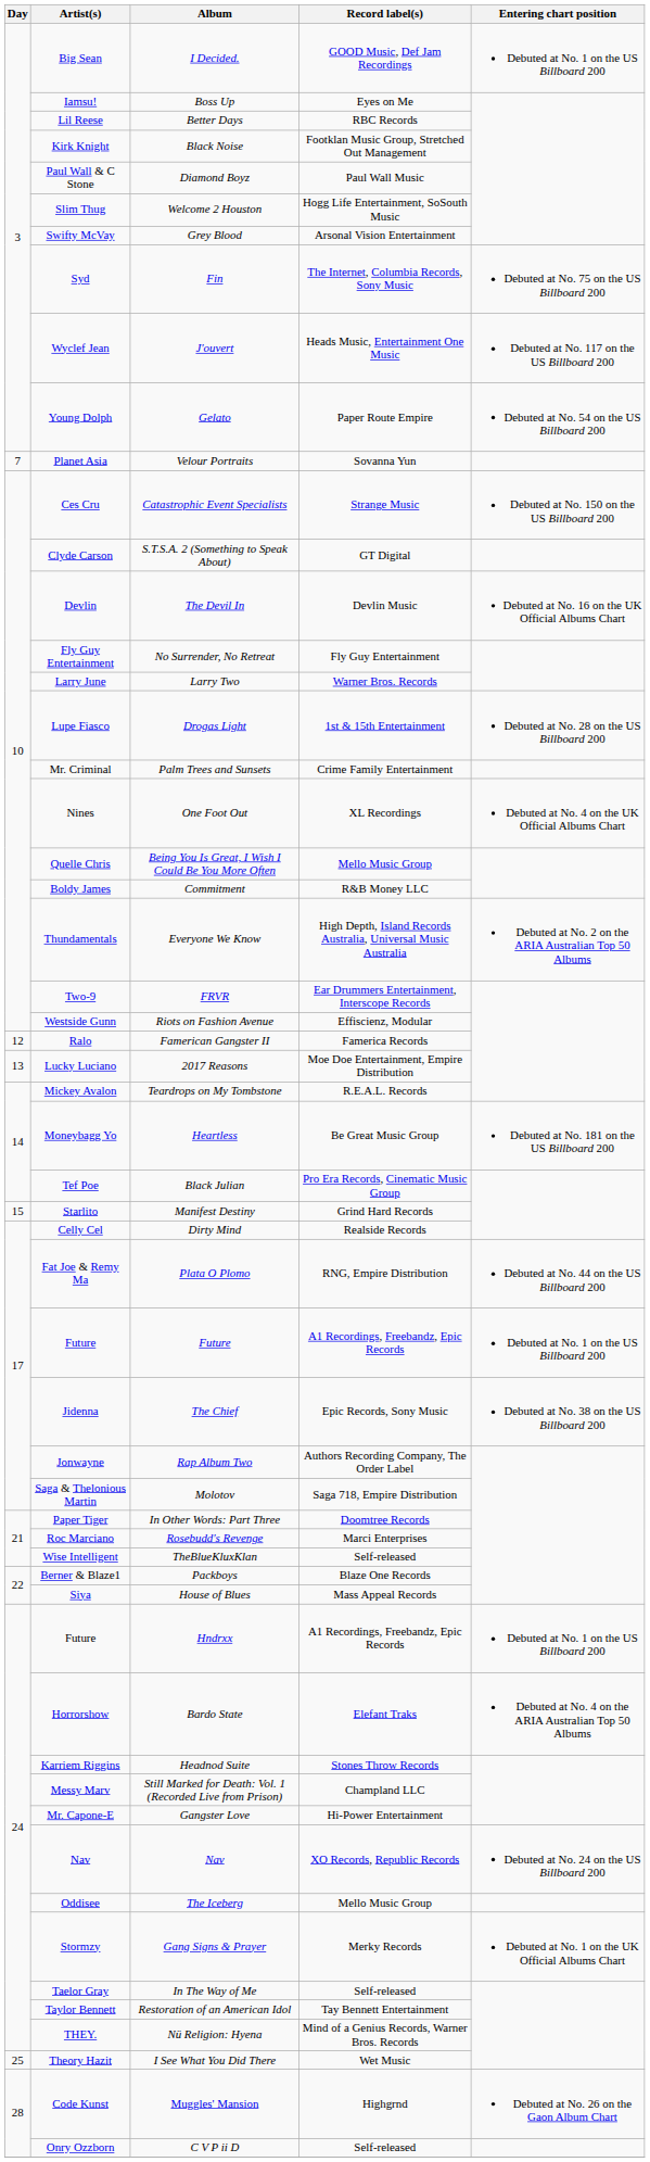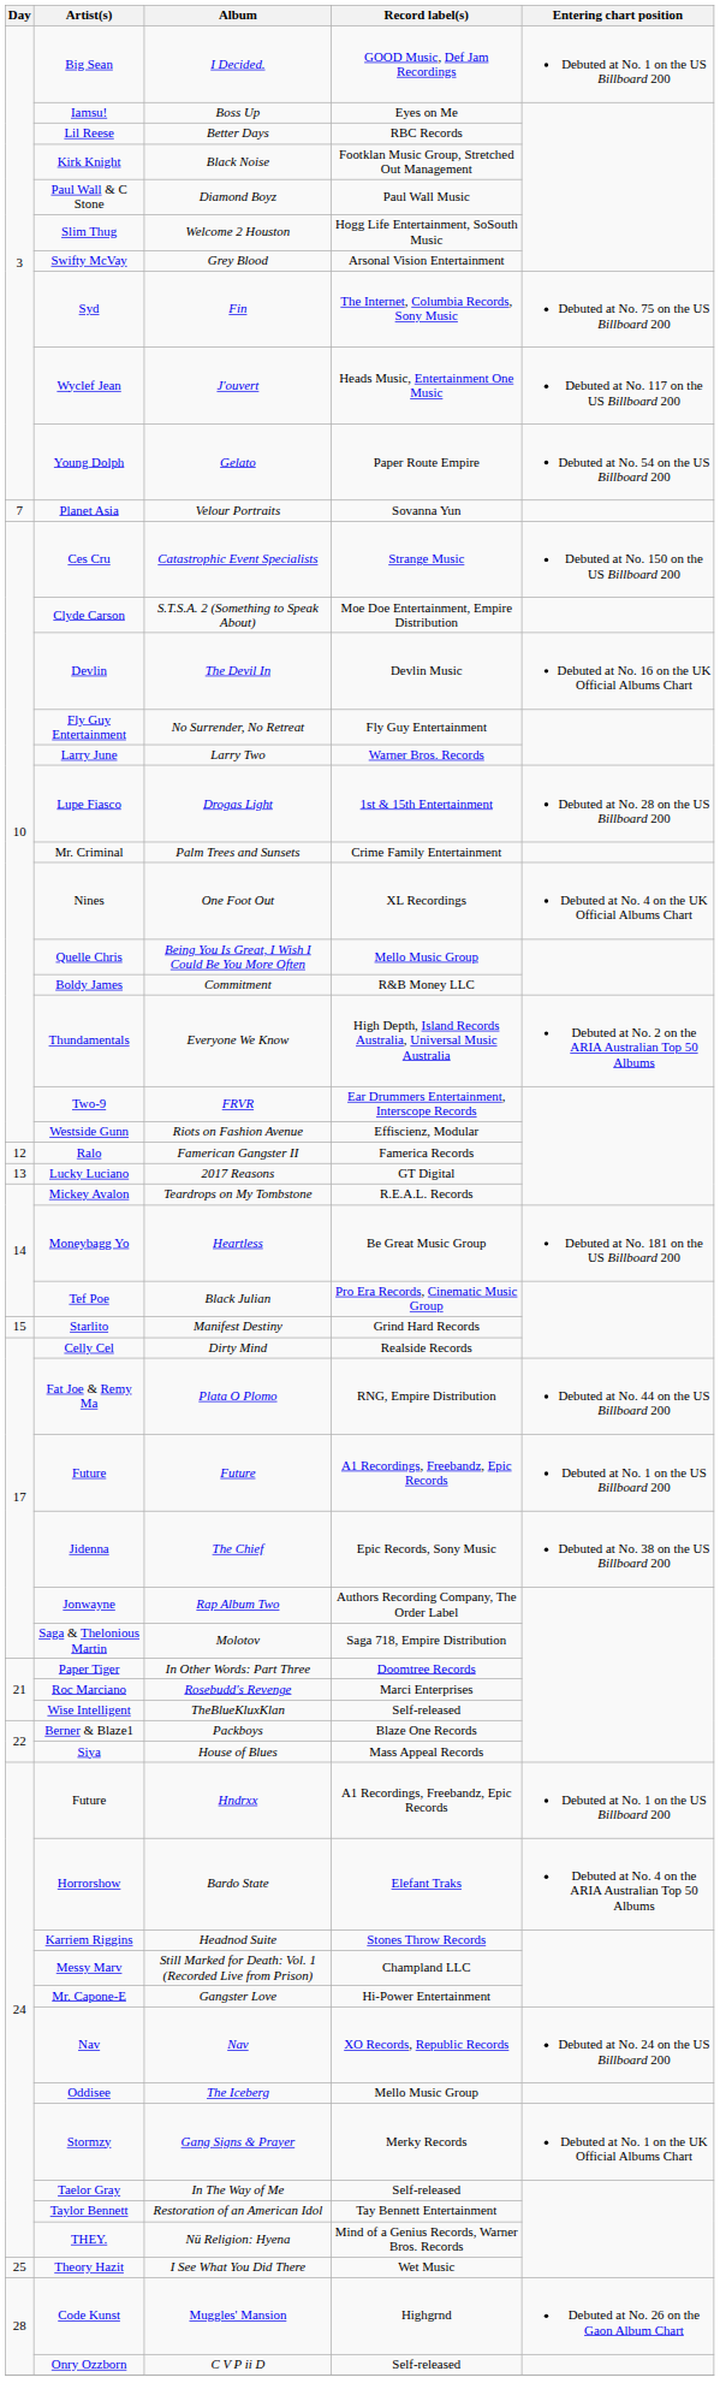 <table class="wikitable" style="text-align:center;">
 <tr>
 <th scope="col">Day</th>
 <th scope="col">Artist(s)</th>
 <th scope="col">Album</th>
 <th scope="col">Record label(s)</th>
 <th scope="col">Entering chart position</th>
 </tr>
 <tr>
 <td rowspan="10">3</td>
 <td><a href='#'>Big Sean</a></td>
 <td><em><a href='#'>I Decided.</a></em></td>
 <td><a href='#'>GOOD Music</a>, <a href='#'>Def Jam Recordings</a></td>
 <td><br><ul><li>Debuted at No. 1 on the US <em>Billboard</em> 200</li></ul></td>
 </tr>
 <tr>
 <td><a href='#'>Iamsu!</a></td>
 <td><em>Boss Up</em></td>
 <td>Eyes on Me</td>
 <td rowspan="6"></td>
 </tr>
 <tr>
 <td><a href='#'>Lil Reese</a></td>
 <td><em>Better Days</em></td>
 <td>RBC Records</td>
 </tr>
 <tr>
 <td><a href='#'>Kirk Knight</a></td>
 <td><em>Black Noise</em></td>
 <td>Footklan Music Group, Stretched Out Management</td>
 </tr>
 <tr>
 <td><a href='#'>Paul Wall</a> & C Stone</td>
 <td><em>Diamond Boyz</em></td>
 <td>Paul Wall Music</td>
 </tr>
 <tr>
 <td><a href='#'>Slim Thug</a></td>
 <td><em>Welcome 2 Houston</em></td>
 <td>Hogg Life Entertainment, SoSouth Music</td>
 </tr>
 <tr>
 <td><a href='#'>Swifty McVay</a></td>
 <td><em>Grey Blood</em></td>
 <td>Arsonal Vision Entertainment</td>
 </tr>
 <tr>
 <td><a href='#'>Syd</a></td>
 <td><em><a href='#'>Fin</a></em></td>
 <td><a href='#'>The Internet</a>, <a href='#'>Columbia Records</a>, <a href='#'>Sony Music</a></td>
 <td><br><ul><li>Debuted at No. 75 on the US <em>Billboard</em> 200</li></ul></td>
 </tr>
 <tr>
 <td><a href='#'>Wyclef Jean</a></td>
 <td><em><a href='#'>J'ouvert</a></em></td>
 <td>Heads Music, <a href='#'>Entertainment One Music</a></td>
 <td><br><ul><li>Debuted at No. 117 on the US <em>Billboard</em> 200</li></ul></td>
 </tr>
 <tr>
 <td><a href='#'>Young Dolph</a></td>
 <td><em><a href='#'>Gelato</a></em></td>
 <td>Paper Route Empire</td>
 <td><br><ul><li>Debuted at No. 54 on the US <em>Billboard</em> 200</li></ul></td>
 </tr>
 <tr>
 <td>7</td>
 <td><a href='#'>Planet Asia</a></td>
 <td><em>Velour Portraits</em></td>
 <td>Sovanna Yun</td>
 <td></td>
 </tr>
 <tr>
 <td rowspan="13">10</td>
 <td><a href='#'>Ces Cru</a></td>
 <td><em><a href='#'>Catastrophic Event Specialists</a></em></td>
 <td><a href='#'>Strange Music</a></td>
 <td><br><ul><li>Debuted at No. 150 on the US <em>Billboard</em> 200</li></ul></td>
 </tr>
 <tr>
 <td><a href='#'>Clyde Carson</a></td>
 <td><em>S.T.S.A. 2 (Something to Speak About)</em></td>
-<td>GT Digital</td>
+<td>Moe Doe Entertainment, Empire Distribution</td>
 <td></td>
 </tr>
 <tr>
 <td><a href='#'>Devlin</a></td>
 <td><em><a href='#'>The Devil In</a></em></td>
 <td>Devlin Music</td>
 <td><br><ul><li>Debuted at No. 16 on the UK Official Albums Chart</li></ul></td>
 </tr>
 <tr>
 <td><a href='#'>Fly Guy Entertainment</a></td>
 <td><em>No Surrender, No Retreat</em></td>
 <td>Fly Guy Entertainment</td>
 <td rowspan="2"></td>
 </tr>
 <tr>
 <td><a href='#'>Larry June</a></td>
 <td><em>Larry Two</em></td>
 <td><a href='#'>Warner Bros. Records</a></td>
 </tr>
 <tr>
 <td><a href='#'>Lupe Fiasco</a></td>
 <td><em><a href='#'>Drogas Light</a></em></td>
 <td><a href='#'>1st & 15th Entertainment</a></td>
 <td><br><ul><li>Debuted at No. 28 on the US <em>Billboard</em> 200</li></ul></td>
 </tr>
 <tr>
 <td>Mr. Criminal</td>
 <td><em>Palm Trees and Sunsets</em></td>
 <td>Crime Family Entertainment</td>
 <td></td>
 </tr>
 <tr>
 <td>Nines</td>
 <td><em>One Foot Out</em></td>
 <td>XL Recordings</td>
 <td><br><ul><li>Debuted at No. 4 on the UK Official Albums Chart</li></ul></td>
 </tr>
 <tr>
 <td><a href='#'>Quelle Chris</a></td>
 <td><em><a href='#'>Being You Is Great, I Wish I Could Be You More Often</a></em></td>
 <td><a href='#'>Mello Music Group</a></td>
 <td rowspan="2"></td>
 </tr>
 <tr>
 <td><a href='#'>Boldy James</a></td>
 <td><em>Commitment</em></td>
 <td>R&B Money LLC</td>
 </tr>
 <tr>
 <td><a href='#'>Thundamentals</a></td>
 <td><em>Everyone We Know</em></td>
 <td>High Depth, <a href='#'>Island Records Australia</a>, <a href='#'>Universal Music Australia</a></td>
 <td><br><ul><li>Debuted at No. 2 on the <a href='#'>ARIA Australian Top 50 Albums</a></li></ul></td>
 </tr>
 <tr>
 <td><a href='#'>Two-9</a></td>
 <td><em><a href='#'>FRVR</a></em></td>
 <td><a href='#'>Ear Drummers Entertainment</a>, <a href='#'>Interscope Records</a></td>
 <td rowspan="5"></td>
 </tr>
 <tr>
 <td><a href='#'>Westside Gunn</a></td>
 <td><em>Riots on Fashion Avenue</em></td>
 <td>Effiscienz, Modular</td>
 </tr>
 <tr>
 <td>12</td>
 <td><a href='#'>Ralo</a></td>
 <td><em>Famerican Gangster II</em></td>
 <td>Famerica Records</td>
 </tr>
 <tr>
 <td>13</td>
 <td><a href='#'>Lucky Luciano</a></td>
 <td><em>2017 Reasons</em></td>
-<td>Moe Doe Entertainment, Empire Distribution</td>
+<td>GT Digital</td>
 </tr>
 <tr>
 <td rowspan="3">14</td>
 <td><a href='#'>Mickey Avalon</a></td>
 <td><em>Teardrops on My Tombstone</em></td>
 <td>R.E.A.L. Records</td>
 </tr>
 <tr>
 <td><a href='#'>Moneybagg Yo</a></td>
 <td><em><a href='#'>Heartless</a></em></td>
 <td>Be Great Music Group</td>
 <td><br><ul><li>Debuted at No. 181 on the US <em>Billboard</em> 200</li></ul></td>
 </tr>
 <tr>
 <td><a href='#'>Tef Poe</a></td>
 <td><em>Black Julian</em></td>
 <td><a href='#'>Pro Era Records</a>, <a href='#'>Cinematic Music Group</a></td>
 <td rowspan="3"></td>
 </tr>
 <tr>
 <td>15</td>
 <td><a href='#'>Starlito</a></td>
 <td><em>Manifest Destiny</em></td>
 <td>Grind Hard Records</td>
 </tr>
 <tr>
 <td rowspan="6">17</td>
 <td><a href='#'>Celly Cel</a></td>
 <td><em>Dirty Mind</em></td>
 <td>Realside Records</td>
 </tr>
 <tr>
 <td><a href='#'>Fat Joe</a> & <a href='#'>Remy Ma</a></td>
 <td><em><a href='#'>Plata O Plomo</a></em></td>
 <td>RNG, Empire Distribution</td>
 <td><br><ul><li>Debuted at No. 44 on the US <em>Billboard</em> 200</li></ul></td>
 </tr>
 <tr>
 <td><a href='#'>Future</a></td>
 <td><em><a href='#'>Future</a></em></td>
 <td><a href='#'>A1 Recordings</a>, <a href='#'>Freebandz</a>, <a href='#'>Epic Records</a></td>
 <td><br><ul><li>Debuted at No. 1 on the US <em>Billboard</em> 200</li></ul></td>
 </tr>
 <tr>
 <td><a href='#'>Jidenna</a></td>
 <td><em><a href='#'>The Chief</a></em></td>
 <td>Epic Records, Sony Music</td>
 <td><br><ul><li>Debuted at No. 38 on the US <em>Billboard</em> 200</li></ul></td>
 </tr>
 <tr>
 <td><a href='#'>Jonwayne</a></td>
 <td><em><a href='#'>Rap Album Two</a></em></td>
 <td>Authors Recording Company, The Order Label</td>
 <td rowspan="7"></td>
 </tr>
 <tr>
 <td><a href='#'>Saga</a> & <a href='#'>Thelonious Martin</a></td>
 <td><em>Molotov</em></td>
 <td>Saga 718, Empire Distribution</td>
 </tr>
 <tr>
 <td rowspan="3">21</td>
 <td><a href='#'>Paper Tiger</a></td>
 <td><em>In Other Words: Part Three</em></td>
 <td><a href='#'>Doomtree Records</a></td>
 </tr>
 <tr>
 <td><a href='#'>Roc Marciano</a></td>
 <td><em><a href='#'>Rosebudd's Revenge</a></em></td>
 <td>Marci Enterprises</td>
 </tr>
 <tr>
 <td><a href='#'>Wise Intelligent</a></td>
 <td><em>TheBlueKluxKlan</em></td>
 <td>Self-released</td>
 </tr>
 <tr>
 <td rowspan="2">22</td>
 <td><a href='#'>Berner</a> & Blaze1</td>
 <td><em>Packboys</em></td>
 <td>Blaze One Records</td>
 </tr>
 <tr>
 <td><a href='#'>Siya</a></td>
 <td><em>House of Blues</em></td>
 <td>Mass Appeal Records</td>
 </tr>
 <tr>
 <td rowspan="11">24</td>
 <td>Future</td>
 <td><em><a href='#'>Hndrxx</a></em></td>
 <td>A1 Recordings, Freebandz, Epic Records</td>
 <td><br><ul><li>Debuted at No. 1 on the US <em>Billboard</em> 200</li></ul></td>
 </tr>
 <tr>
 <td><a href='#'>Horrorshow</a></td>
 <td><em>Bardo State</em></td>
 <td><a href='#'>Elefant Traks</a></td>
 <td><br><ul><li>Debuted at No. 4 on the ARIA Australian Top 50 Albums</li></ul></td>
 </tr>
 <tr>
 <td><a href='#'>Karriem Riggins</a></td>
 <td><em>Headnod Suite</em></td>
 <td><a href='#'>Stones Throw Records</a></td>
 <td rowspan="3"></td>
 </tr>
 <tr>
 <td><a href='#'>Messy Marv</a></td>
 <td><em>Still Marked for Death: Vol. 1 (Recorded Live from Prison)</em></td>
 <td>Champland LLC</td>
 </tr>
 <tr>
 <td><a href='#'>Mr. Capone-E</a></td>
 <td><em>Gangster Love</em></td>
 <td>Hi-Power Entertainment</td>
 </tr>
 <tr>
 <td><a href='#'>Nav</a></td>
 <td><em><a href='#'>Nav</a></em></td>
 <td><a href='#'>XO Records</a>, <a href='#'>Republic Records</a></td>
 <td><br><ul><li>Debuted at No. 24 on the US <em>Billboard</em> 200</li></ul></td>
 </tr>
 <tr>
 <td><a href='#'>Oddisee</a></td>
 <td><em><a href='#'>The Iceberg</a></em></td>
 <td>Mello Music Group</td>
 <td></td>
 </tr>
 <tr>
 <td><a href='#'>Stormzy</a></td>
 <td><em><a href='#'>Gang Signs & Prayer</a></em></td>
 <td>Merky Records</td>
 <td><br><ul><li>Debuted at No. 1 on the UK Official Albums Chart</li></ul></td>
 </tr>
 <tr>
 <td><a href='#'>Taelor Gray</a></td>
 <td><em>In The Way of Me</em></td>
 <td>Self-released</td>
 <td rowspan="4"></td>
 </tr>
 <tr>
 <td><a href='#'>Taylor Bennett</a></td>
 <td><em>Restoration of an American Idol</em></td>
 <td>Tay Bennett Entertainment</td>
 </tr>
 <tr>
 <td><a href='#'>THEY.</a></td>
 <td><em>Nü Religion: Hyena</em></td>
 <td>Mind of a Genius Records, Warner Bros. Records</td>
 </tr>
 <tr>
 <td>25</td>
 <td><a href='#'>Theory Hazit</a></td>
 <td><em>I See What You Did There</em></td>
 <td>Wet Music</td>
 </tr>
 <tr>
 <td rowspan="2">28</td>
 <td><a href='#'>Code Kunst</a></td>
 <td><a href='#'>Muggles' Mansion</a></td>
 <td>Highgrnd</td>
 <td><br><ul><li>Debuted at No. 26 on the <a href='#'>Gaon Album Chart</a></li></ul></td>
 </tr>
 <tr>
 <td><a href='#'>Onry Ozzborn</a></td>
 <td><em>C V P ii D</em></td>
 <td>Self-released</td>
 <td></td>
 </tr>
 <tr>
 </tr>
 </table>
